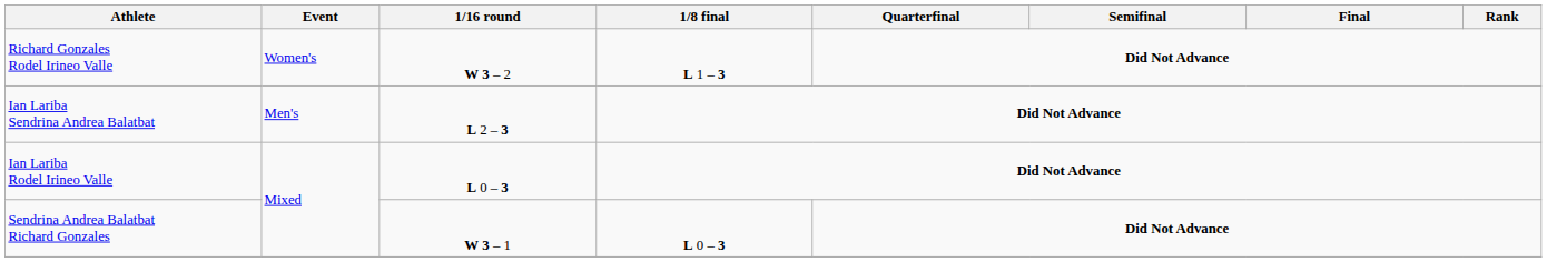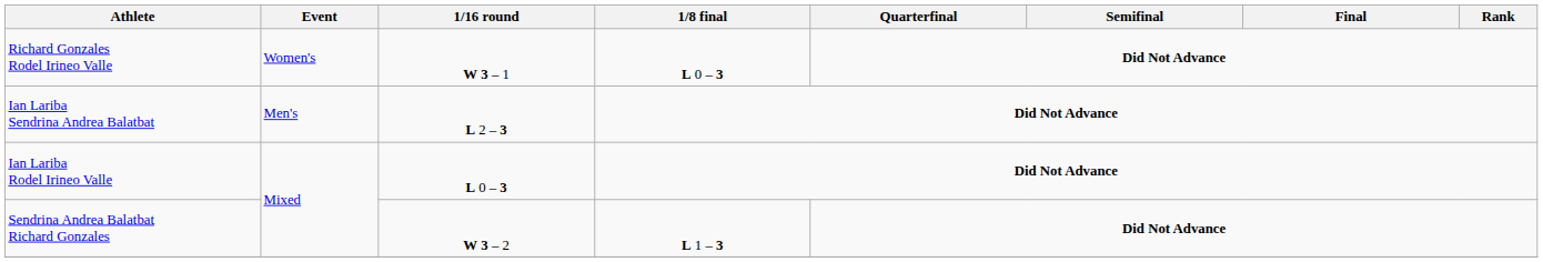 <table class="wikitable" width="98%" style="text-align:left; font-size:90%">
 <tr>
 <th width="13%">Athlete</th>
 <th width="6%">Event</th>
 <th width="11%">1/16 round</th>
 <th width="11%">1/8 final</th>
 <th width="11%">Quarterfinal</th>
 <th width="11%">Semifinal</th>
 <th width="11%">Final</th>
 <th width="4%">Rank</th>
 </tr>
 <tr>
 <td><a href='#'>Richard Gonzales</a><br><a href='#'>Rodel Irineo Valle</a></td>
 <td><a href='#'>Women's</a></td>
-<td align=center> <br>  <br> <strong>W</strong> <strong>3</strong> – 2</td>
-<td align=center> <br>  <br> <strong>L</strong> 1 – <strong>3</strong></td>
+<td align=center> <br>  <br> <strong>W</strong> <strong>3</strong> – 1</td>
+<td align=center><br> <br> <strong>L</strong> 0 – <strong>3</strong></td>
 <td colspan=4 align=center><strong>Did Not Advance</strong></td>
 </tr>
 <tr>
 <td><a href='#'>Ian Lariba</a><br><a href='#'>Sendrina Andrea Balatbat</a></td>
 <td><a href='#'>Men's</a></td>
 <td align=center> <br>  <br> <strong>L</strong> 2 – <strong>3</strong></td>
 <td colspan=5 align=center><strong>Did Not Advance</strong></td>
 </tr>
 <tr>
 <td><a href='#'>Ian Lariba</a><br><a href='#'>Rodel Irineo Valle</a></td>
 <td rowspan=2><a href='#'>Mixed</a></td>
 <td align=center> <br>  <br> <strong>L</strong> 0 – <strong>3</strong></td>
 <td colspan=5 align=center><strong>Did Not Advance</strong></td>
 </tr>
 <tr>
 <td><a href='#'>Sendrina Andrea Balatbat</a><br><a href='#'>Richard Gonzales</a></td>
-<td align=center> <br>  <br> <strong>W</strong> <strong>3</strong> – 1</td>
-<td align=center><br> <br> <strong>L</strong> 0 – <strong>3</strong></td>
+<td align=center> <br>  <br> <strong>W</strong> <strong>3</strong> – 2</td>
+<td align=center> <br>  <br> <strong>L</strong> 1 – <strong>3</strong></td>
 <td align=center colspan=4><strong>Did Not Advance</strong></td>
 </tr>
 <tr>
 </tr>
 </table>
